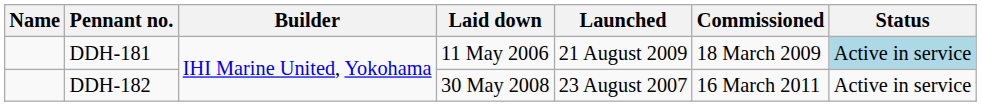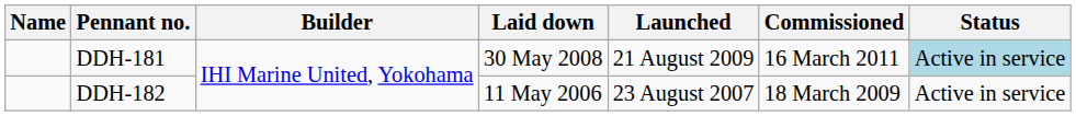 <table class="wikitable">
 <tr>
 <th>Name</th>
 <th>Pennant no.</th>
 <th>Builder</th>
 <th>Laid down</th>
 <th>Launched</th>
 <th>Commissioned</th>
 <th>Status</th>
 </tr>
 <tr>
 <td></td>
 <td>DDH-181</td>
 <td rowspan=2><a href='#'>IHI Marine United</a>, <a href='#'>Yokohama</a></td>
-<td>11 May 2006</td>
+<td>30 May 2008</td>
 <td>21 August 2009</td>
-<td>18 March 2009</td>
+<td>16 March 2011</td>
 <td style="background: lightblue;">Active in service</td>
 </tr>
 <tr>
 <td></td>
 <td>DDH-182</td>
-<td>30 May 2008</td>
+<td>11 May 2006</td>
 <td>23 August 2007</td>
-<td>16 March 2011</td>
+<td>18 March 2009</td>
 <td>Active in service</td>
 </tr>
 </table>
